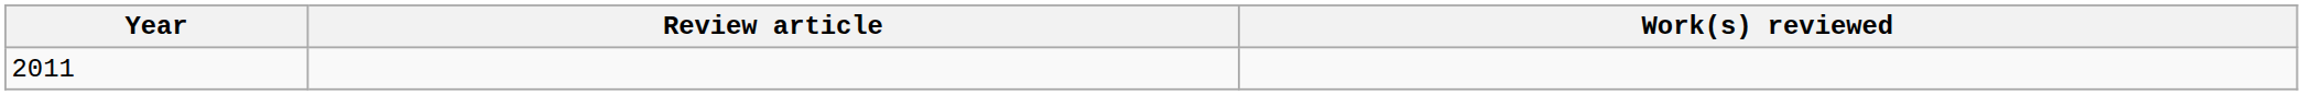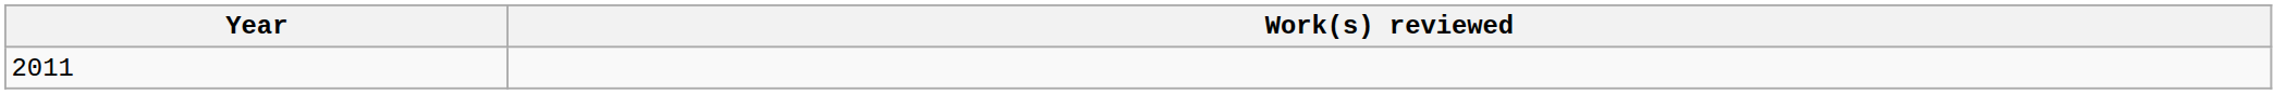 <table class='wikitable sortable' width='90%'>
 <tr>
 <th>Year</th>
-<th class='unsortable'>Review article</th>
 <th class='unsortable'>Work(s) reviewed</th>
 </tr>
 <tr>
 <td>2011</td>
 <td></td>
-<td></td>
 </tr>
 </table>
